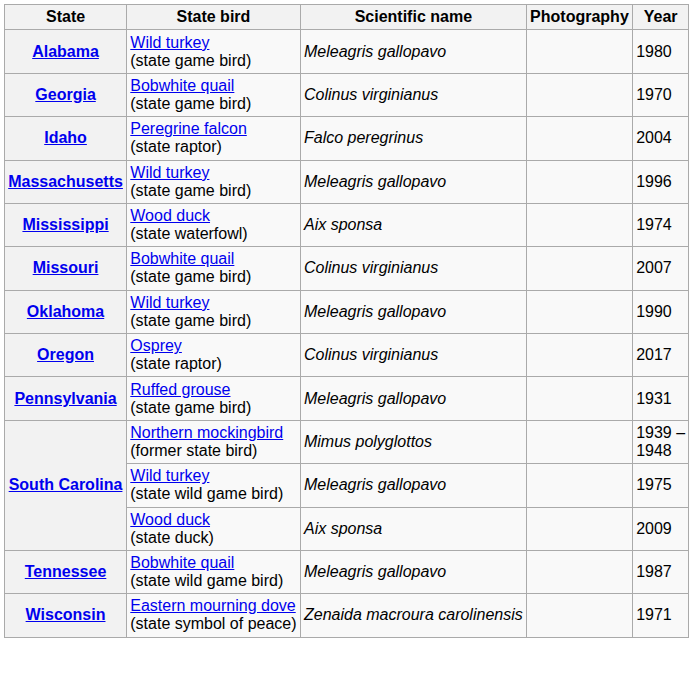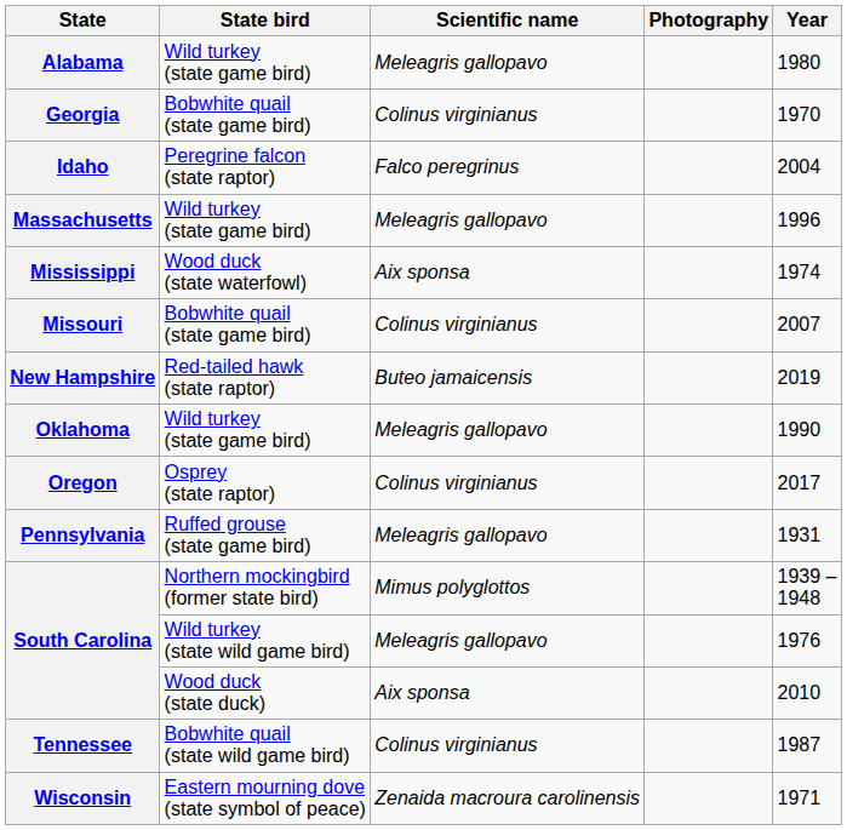 <table class="wikitable sortable">
 <tr>
 <th>State</th>
 <th>State bird</th>
 <th>Scientific name</th>
 <th>Photography</th>
 <th>Year</th>
 </tr>
 <tr>
 <th><a href='#'>Alabama</a></th>
 <td><a href='#'>Wild turkey</a><br>(state game bird)</td>
 <td><em>Meleagris gallopavo</em></td>
 <td></td>
 <td>1980</td>
 </tr>
 <tr>
 <th><a href='#'>Georgia</a></th>
 <td><a href='#'>Bobwhite quail</a><br>(state game bird)</td>
 <td><em>Colinus virginianus</em></td>
 <td></td>
 <td>1970</td>
 </tr>
 <tr>
 <th><a href='#'>Idaho</a></th>
 <td><a href='#'>Peregrine falcon</a><br>(state raptor)</td>
 <td><em>Falco peregrinus</em></td>
 <td></td>
 <td>2004</td>
 </tr>
 <tr>
 <th><a href='#'>Massachusetts</a></th>
 <td><a href='#'>Wild turkey</a><br>(state game bird)</td>
 <td><em>Meleagris gallopavo</em></td>
 <td></td>
 <td>1996</td>
 </tr>
 <tr>
 <th><a href='#'>Mississippi</a></th>
 <td><a href='#'>Wood duck</a><br>(state waterfowl)</td>
 <td><em>Aix sponsa</em></td>
 <td></td>
 <td>1974</td>
 </tr>
 <tr>
 <th><a href='#'>Missouri</a></th>
 <td><a href='#'>Bobwhite quail</a><br>(state game bird)</td>
 <td><em>Colinus virginianus</em></td>
 <td></td>
 <td>2007</td>
 </tr>
 <tr>
+<th><a href='#'>New Hampshire</a></th>
+<td><a href='#'>Red-tailed hawk</a><br>(state raptor)</td>
+<td><em>Buteo jamaicensis</em></td>
+<td></td>
+<td>2019</td>
+</tr>
+<tr>
 <th><a href='#'>Oklahoma</a></th>
 <td><a href='#'>Wild turkey</a><br>(state game bird)</td>
 <td><em>Meleagris gallopavo</em></td>
 <td></td>
 <td>1990</td>
 </tr>
 <tr>
 <th><a href='#'>Oregon</a></th>
 <td><a href='#'>Osprey</a><br>(state raptor)</td>
 <td><em>Colinus virginianus</em></td>
 <td></td>
 <td>2017</td>
 </tr>
 <tr>
 <th><a href='#'>Pennsylvania</a></th>
 <td><a href='#'>Ruffed grouse</a><br>(state game bird)</td>
 <td><em>Meleagris gallopavo</em></td>
 <td></td>
 <td>1931</td>
 </tr>
 <tr>
 <th rowspan=3><a href='#'>South Carolina</a></th>
 <td><a href='#'>Northern mockingbird</a><br>(former state bird)</td>
 <td><em>Mimus polyglottos</em></td>
 <td></td>
 <td>1939 –<br>1948</td>
 </tr>
 <tr>
 <td><a href='#'>Wild turkey</a><br>(state wild game bird)</td>
 <td><em>Meleagris gallopavo</em></td>
 <td></td>
-<td>1975</td>
+<td>1976</td>
 </tr>
 <tr>
 <td><a href='#'>Wood duck</a><br>(state duck)</td>
 <td><em>Aix sponsa</em></td>
 <td></td>
-<td>2009</td>
+<td>2010</td>
 </tr>
 <tr>
 <th><a href='#'>Tennessee</a></th>
 <td><a href='#'>Bobwhite quail</a><br>(state wild game bird)</td>
-<td><em>Meleagris gallopavo</em></td>
+<td><em>Colinus virginianus</em></td>
 <td></td>
 <td>1987</td>
 </tr>
 <tr>
 <th><a href='#'>Wisconsin</a></th>
 <td><a href='#'>Eastern mourning dove</a><br>(state symbol of peace)</td>
 <td><em>Zenaida macroura carolinensis</em></td>
 <td></td>
 <td>1971</td>
 </tr>
 <tr>
 </tr>
 </table>
